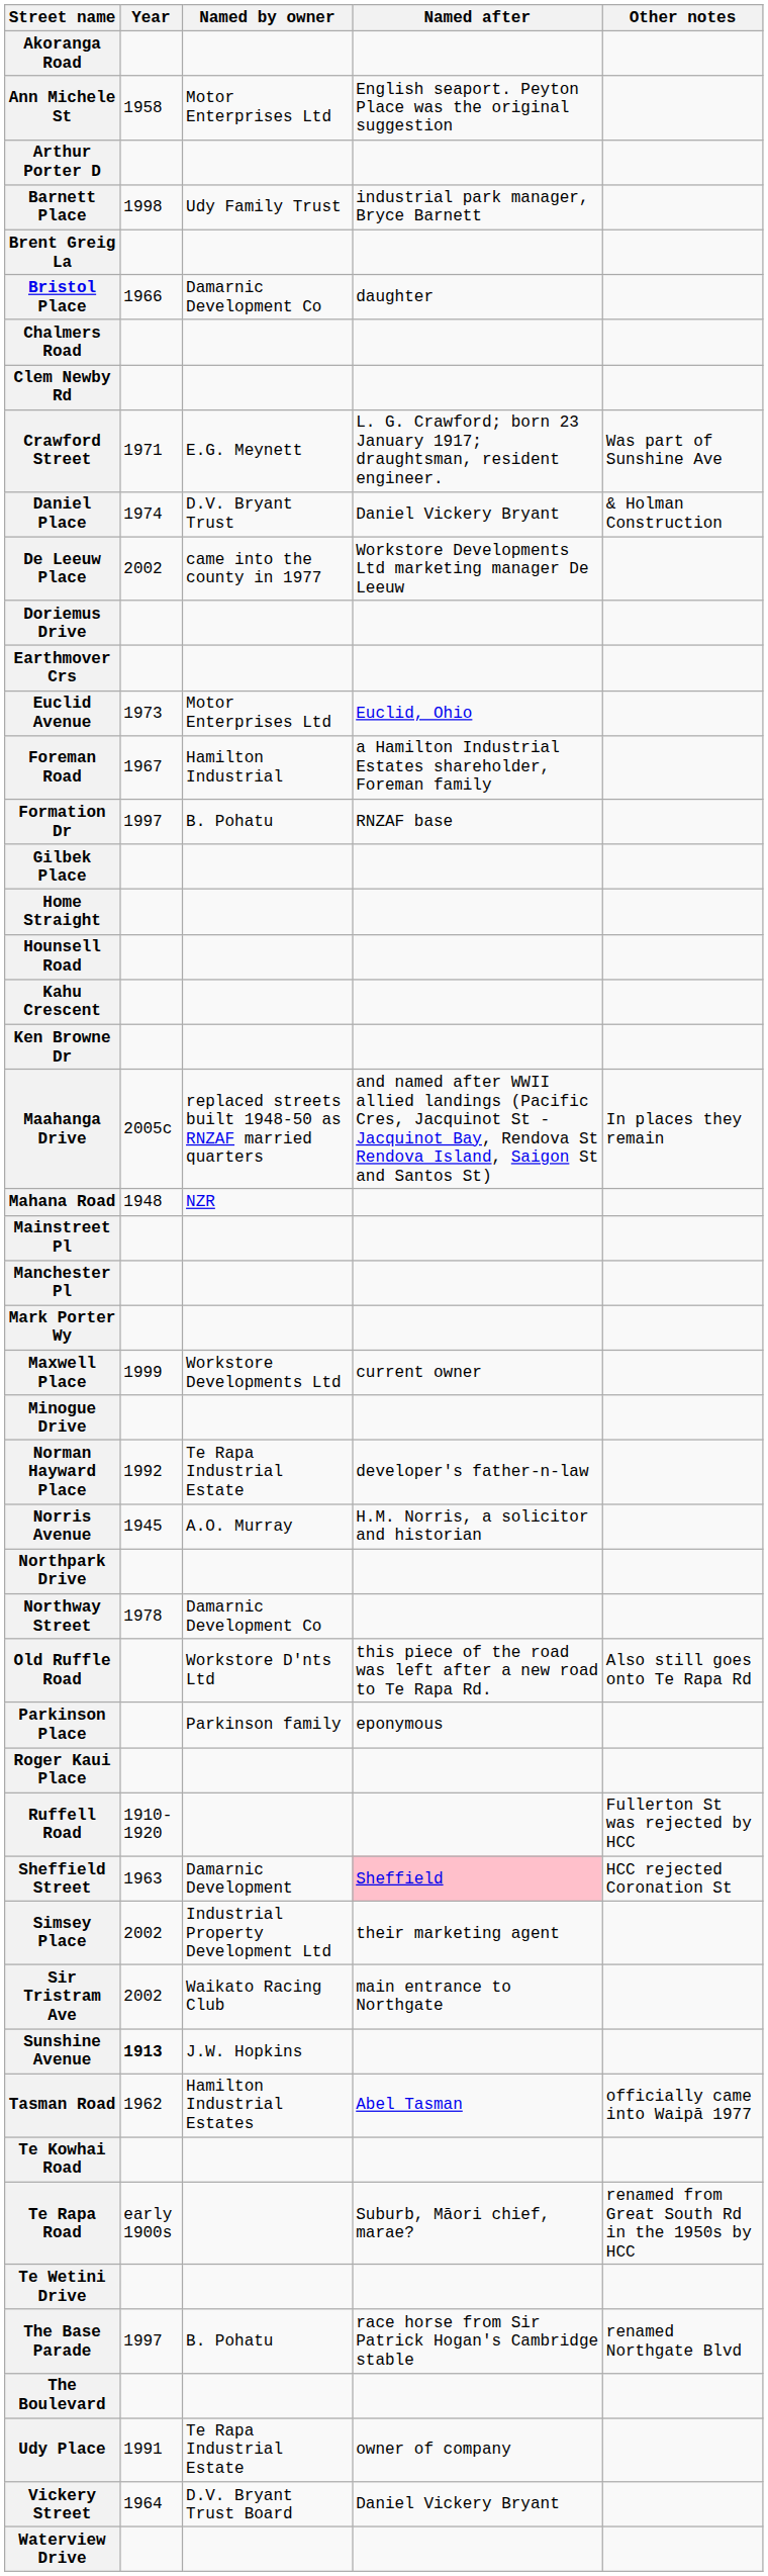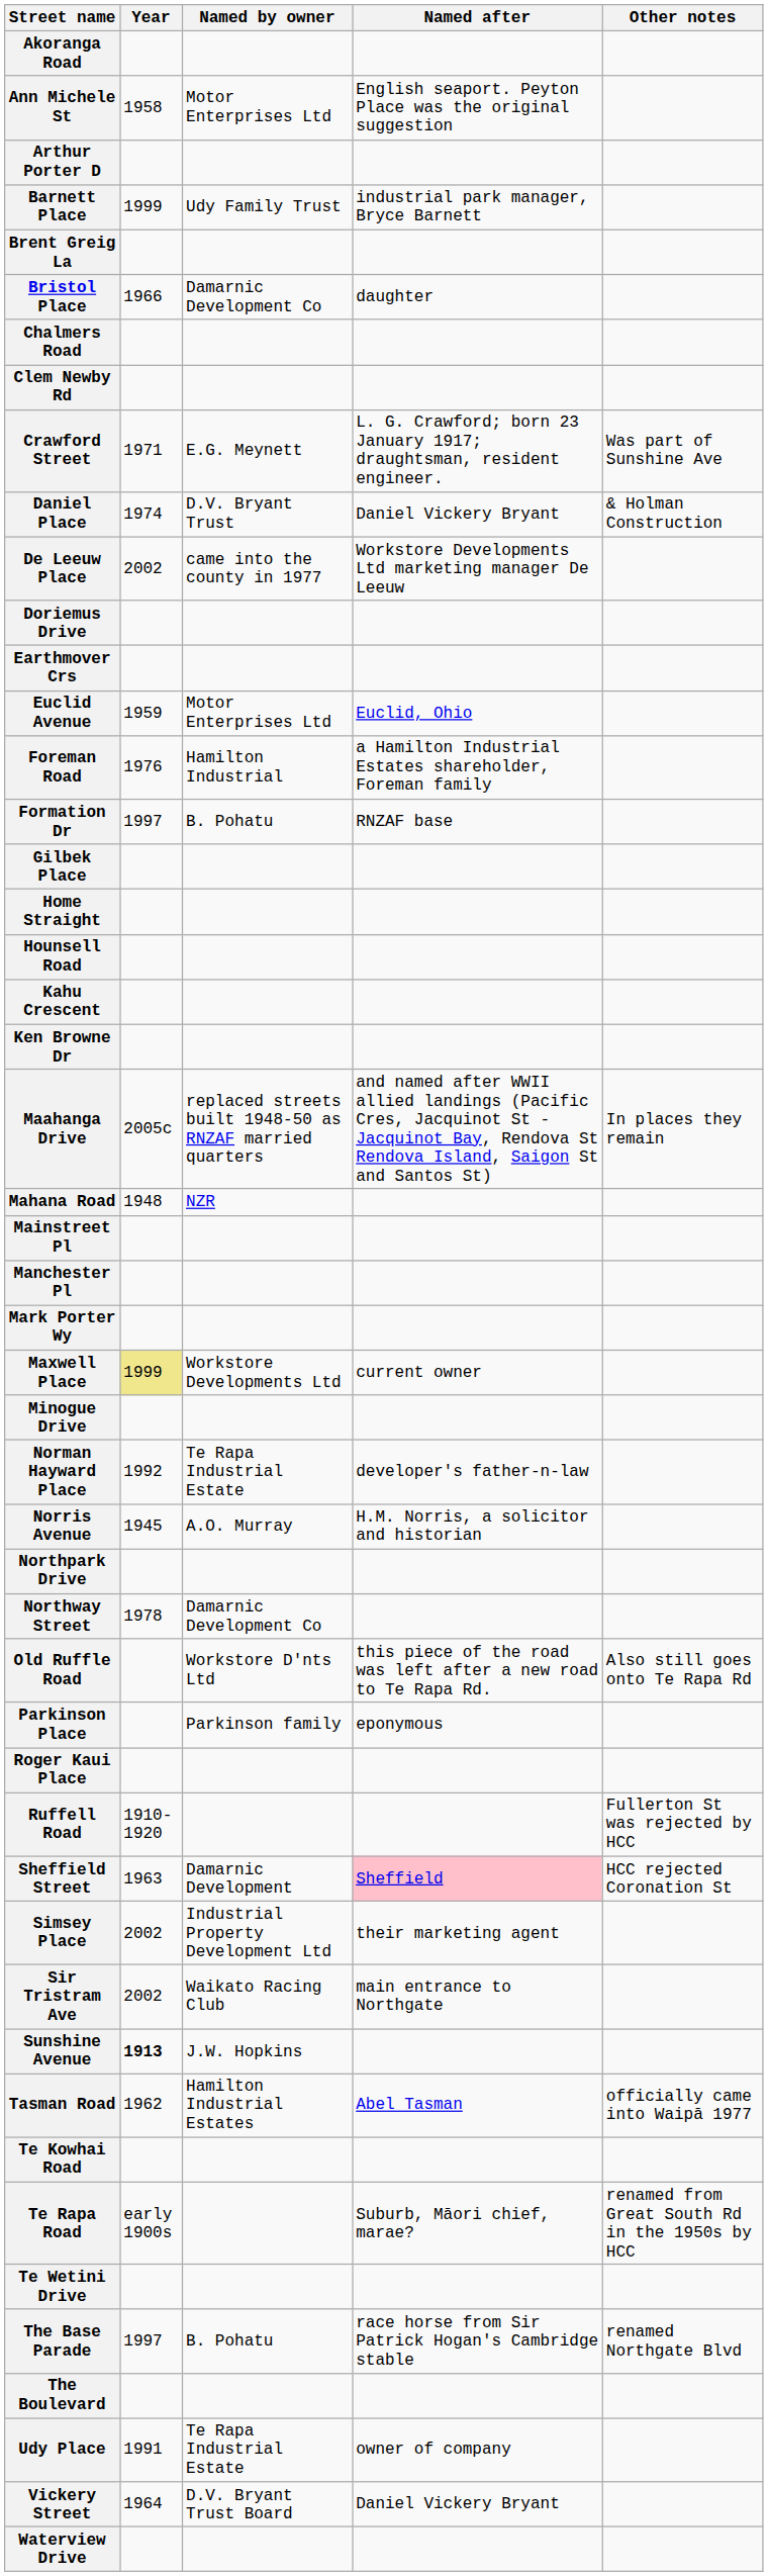 <table class="wikitable sortable" border="1">
 <tr>
 <th>Street name</th>
 <th><strong>Year</strong></th>
 <th><strong>Named by owner</strong></th>
 <th><strong>Named after</strong></th>
 <th><strong>Other notes</strong></th>
 </tr>
 <tr>
 <th>Akoranga Road</th>
 <td></td>
 <td></td>
 <td></td>
 <td></td>
 </tr>
 <tr>
 <th>Ann Michele St</th>
 <td>1958</td>
 <td>Motor Enterprises Ltd</td>
 <td>English seaport. Peyton Place was the original suggestion</td>
 <td></td>
 </tr>
 <tr>
 <th>Arthur Porter D</th>
 <td></td>
 <td></td>
 <td></td>
 <td></td>
 </tr>
 <tr>
 <th>Barnett Place</th>
-<td>1998</td>
+<td>1999</td>
 <td>Udy Family Trust</td>
 <td>industrial park manager, Bryce Barnett</td>
 <td></td>
 </tr>
 <tr>
 <th>Brent Greig La</th>
 <td></td>
 <td></td>
 <td></td>
 <td></td>
 </tr>
 <tr>
 <th><a href='#'>Bristol</a> Place</th>
 <td>1966</td>
 <td>Damarnic Development Co</td>
 <td>daughter</td>
 <td></td>
 </tr>
 <tr>
 <th>Chalmers Road</th>
 <td></td>
 <td></td>
 <td></td>
 <td></td>
 </tr>
 <tr>
 <th>Clem Newby Rd</th>
 <td></td>
 <td></td>
 <td></td>
 <td></td>
 </tr>
 <tr>
 <th>Crawford Street</th>
 <td>1971</td>
 <td>E.G. Meynett</td>
 <td>L. G. Crawford; born 23 January 1917; draughtsman, resident engineer.</td>
 <td>Was part of Sunshine Ave</td>
 </tr>
 <tr>
 <th>Daniel Place</th>
 <td>1974</td>
 <td>D.V. Bryant Trust</td>
 <td>Daniel Vickery Bryant</td>
 <td>& Holman Construction</td>
 </tr>
 <tr>
 <th>De Leeuw Place</th>
 <td>2002</td>
 <td>came into the county in 1977</td>
 <td>Workstore Developments Ltd marketing manager De Leeuw</td>
 <td></td>
 </tr>
 <tr>
 <th>Doriemus Drive</th>
 <td></td>
 <td></td>
 <td></td>
 <td></td>
 </tr>
 <tr>
 <th>Earthmover Crs</th>
 <td></td>
 <td></td>
 <td></td>
 <td></td>
 </tr>
 <tr>
 <th>Euclid Avenue</th>
-<td>1973</td>
+<td>1959</td>
 <td>Motor Enterprises Ltd</td>
 <td><a href='#'>Euclid, Ohio</a></td>
 <td></td>
 </tr>
 <tr>
 <th>Foreman Road</th>
-<td>1967</td>
+<td>1976</td>
 <td>Hamilton Industrial</td>
 <td>a Hamilton Industrial Estates shareholder, Foreman family</td>
 <td></td>
 </tr>
 <tr>
 <th>Formation Dr</th>
 <td>1997</td>
 <td>B. Pohatu</td>
 <td>RNZAF base</td>
 <td></td>
 </tr>
 <tr>
 <th>Gilbek Place</th>
 <td></td>
 <td></td>
 <td></td>
 <td></td>
 </tr>
 <tr>
 <th>Home Straight</th>
 <td></td>
 <td></td>
 <td></td>
 <td></td>
 </tr>
 <tr>
 <th>Hounsell Road</th>
 <td></td>
 <td></td>
 <td></td>
 <td></td>
 </tr>
 <tr>
 <th>Kahu Crescent</th>
 <td></td>
 <td></td>
 <td></td>
 <td></td>
 </tr>
 <tr>
 <th>Ken Browne Dr</th>
 <td></td>
 <td></td>
 <td></td>
 <td></td>
 </tr>
 <tr>
 <th>Maahanga Drive</th>
 <td>2005c</td>
 <td>replaced streets built 1948-50 as <a href='#'>RNZAF</a> married quarters</td>
 <td>and named after WWII allied landings (Pacific Cres, Jacquinot St - <a href='#'>Jacquinot Bay</a>, Rendova St <a href='#'>Rendova Island</a>, <a href='#'>Saigon</a> St and Santos St)</td>
 <td>In places they  remain</td>
 </tr>
 <tr>
 <th>Mahana Road</th>
 <td>1948</td>
 <td><a href='#'>NZR</a></td>
 <td></td>
 <td></td>
 </tr>
 <tr>
 <th>Mainstreet Pl</th>
 <td></td>
 <td></td>
 <td></td>
 <td></td>
 </tr>
 <tr>
 <th>Manchester Pl</th>
 <td></td>
 <td></td>
 <td></td>
 <td></td>
 </tr>
 <tr>
 <th>Mark Porter Wy</th>
 <td></td>
 <td></td>
 <td></td>
 <td></td>
 </tr>
 <tr>
 <th>Maxwell Place</th>
-<td>1999</td>
+<td style="background: khaki;">1999</td>
 <td>Workstore Developments Ltd</td>
 <td>current owner</td>
 <td></td>
 </tr>
 <tr>
 <th>Minogue Drive</th>
 <td></td>
 <td></td>
 <td></td>
 <td></td>
 </tr>
 <tr>
 <th>Norman Hayward Place</th>
 <td>1992</td>
 <td>Te Rapa Industrial Estate</td>
 <td>developer's father-n-law</td>
 <td></td>
 </tr>
 <tr>
 <th>Norris Avenue</th>
 <td>1945</td>
 <td>A.O. Murray</td>
 <td>H.M. Norris, a solicitor and historian</td>
 <td></td>
 </tr>
 <tr>
 <th>Northpark Drive</th>
 <td></td>
 <td></td>
 <td></td>
 <td></td>
 </tr>
 <tr>
 <th>Northway Street</th>
 <td>1978</td>
 <td>Damarnic Development Co</td>
 <td></td>
 <td></td>
 </tr>
 <tr>
 <th>Old Ruffle Road</th>
 <td></td>
 <td>Workstore D'nts Ltd</td>
 <td>this piece of the road was left after a new road to Te Rapa Rd.</td>
 <td>Also still goes onto Te Rapa Rd</td>
 </tr>
 <tr>
 <th>Parkinson Place</th>
 <td></td>
 <td>Parkinson family</td>
 <td>eponymous</td>
 <td></td>
 </tr>
 <tr>
 <th>Roger Kaui Place</th>
 <td></td>
 <td></td>
 <td></td>
 <td></td>
 </tr>
 <tr>
 <th>Ruffell Road</th>
 <td>1910-1920</td>
 <td></td>
 <td></td>
 <td>Fullerton St was rejected by HCC</td>
 </tr>
 <tr>
 <th>Sheffield Street</th>
 <td>1963</td>
 <td>Damarnic Development</td>
 <td style="background: pink;"><a href='#'>Sheffield</a></td>
 <td>HCC rejected Coronation St</td>
 </tr>
 <tr>
 <th>Simsey Place</th>
 <td>2002</td>
 <td>Industrial Property Development Ltd</td>
 <td>their marketing agent</td>
 <td></td>
 </tr>
 <tr>
 <th>Sir Tristram Ave</th>
 <td>2002</td>
 <td>Waikato Racing Club</td>
 <td>main entrance to Northgate</td>
 <td></td>
 </tr>
 <tr>
 <th>Sunshine Avenue</th>
 <td><strong>1913</strong></td>
 <td>J.W. Hopkins</td>
 <td></td>
 <td></td>
 </tr>
 <tr>
 <th>Tasman Road</th>
 <td>1962</td>
 <td>Hamilton Industrial Estates</td>
 <td><a href='#'>Abel Tasman</a></td>
 <td>officially came into Waipā 1977</td>
 </tr>
 <tr>
 <th>Te Kowhai Road</th>
 <td></td>
 <td></td>
 <td></td>
 <td></td>
 </tr>
 <tr>
 <th>Te Rapa Road</th>
 <td>early 1900s</td>
 <td></td>
 <td>Suburb, Māori chief, marae?</td>
 <td>renamed from Great South Rd in the 1950s by HCC</td>
 </tr>
 <tr>
 <th>Te Wetini Drive</th>
 <td></td>
 <td></td>
 <td></td>
 <td></td>
 </tr>
 <tr>
 <th>The Base Parade</th>
 <td>1997</td>
 <td>B. Pohatu</td>
 <td>race horse from Sir Patrick Hogan's Cambridge stable</td>
 <td>renamed Northgate Blvd</td>
 </tr>
 <tr>
 <th>The Boulevard</th>
 <td></td>
 <td></td>
 <td></td>
 <td></td>
 </tr>
 <tr>
 <th>Udy Place</th>
 <td>1991</td>
 <td>Te Rapa Industrial Estate</td>
 <td>owner of company</td>
 <td></td>
 </tr>
 <tr>
 <th>Vickery Street</th>
 <td>1964</td>
 <td>D.V. Bryant Trust Board</td>
 <td>Daniel Vickery Bryant</td>
 <td></td>
 </tr>
 <tr>
 <th>Waterview Drive</th>
 <td></td>
 <td></td>
 <td></td>
 <td></td>
 </tr>
 </table>
